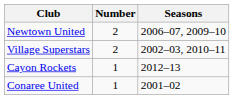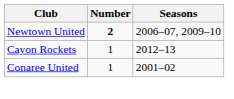 <table class="wikitable sortable">
 <tr>
 <th>Club</th>
 <th>Number</th>
 <th>Seasons</th>
 </tr>
 <tr>
 <td><a href='#'>Newtown United</a></td>
-<td style="text-align:center">2</td>
+<td style="text-align:center"><strong>2</strong></td>
 <td>2006–07, 2009–10</td>
-</tr>
-<tr>
-<td><a href='#'>Village Superstars</a></td>
-<td style="text-align:center">2</td>
-<td>2002–03, 2010–11</td>
 </tr>
 <tr>
 <td><a href='#'>Cayon Rockets</a></td>
 <td style="text-align:center">1</td>
 <td>2012–13</td>
 </tr>
 <tr>
 <td><a href='#'>Conaree United</a></td>
 <td style="text-align:center">1</td>
 <td>2001–02</td>
 </tr>
 </table>
